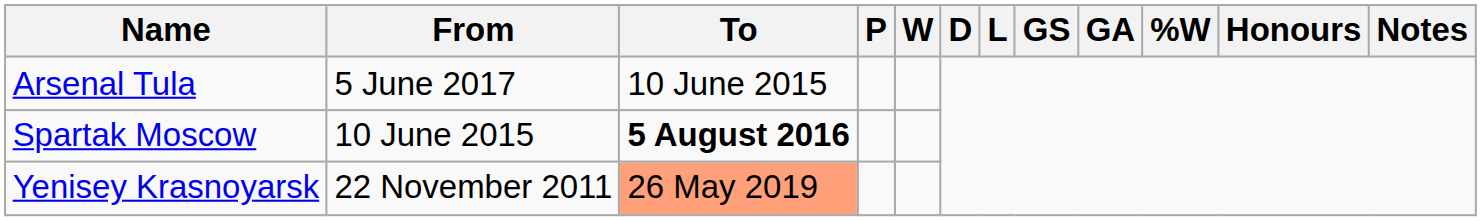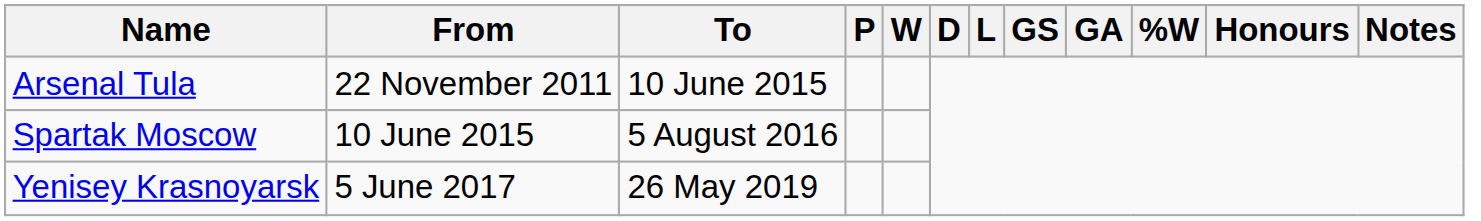 <table class="wikitable sortable" style="text-align: center">
 <tr>
 <th>Name</th>
 <th class="unsortable">From</th>
 <th class="unsortable">To</th>
 <th abbr="TOTAL OF MATCHES PLAYED">P</th>
 <th abbr="MATCHES WON">W</th>
 <th abbr="MATCHES DRAWN">D</th>
 <th abbr="MATCHES LOST">L</th>
 <th abbr="GOALS SCORED">GS</th>
 <th abbr="GOAL AGAINST">GA</th>
 <th abbr="PERCENTAGE OF MATCHES WON">%W</th>
 <th abbr="HONOURS">Honours</th>
 <th abbr="NOTES">Notes</th>
 </tr>
 <tr>
 <td align=left><a href='#'>Arsenal Tula</a></td>
-<td align=left>5 June 2017</td>
+<td align=left>22 November 2011</td>
 <td align=left>10 June 2015<br></td>
 <td style="text-align:left;font-size:smaller"></td>
 <td></td>
 </tr>
 <tr>
 <td align=left><a href='#'>Spartak Moscow</a></td>
 <td align=left>10 June 2015</td>
-<td align=left><strong>5 August 2016<br></strong></td>
+<td align=left>5 August 2016<br></td>
 <td style="text-align:left;font-size:smaller"></td>
 <td></td>
 </tr>
 <tr>
 <td align=left><a href='#'>Yenisey Krasnoyarsk</a></td>
-<td align=left>22 November 2011</td>
-<td align=left style="background: lightsalmon;">26 May 2019<br></td>
+<td align=left>5 June 2017</td>
+<td align=left>26 May 2019<br></td>
 <td style="text-align:left;font-size:smaller"></td>
 <td></td>
 </tr>
 </table>
